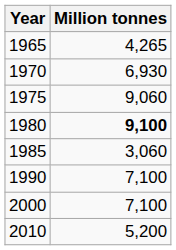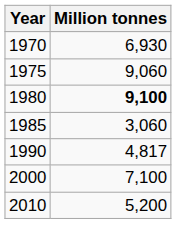 <table class="wikitable" style="text-align:right; float:right">
 <tr>
 <th>Year</th>
 <th>Million tonnes</th>
-</tr>
-<tr>
-<td>1965</td>
-<td>4,265</td>
 </tr>
 <tr>
 <td>1970</td>
 <td>6,930</td>
 </tr>
 <tr>
 <td>1975</td>
 <td>9,060</td>
 </tr>
 <tr>
 <td>1980</td>
 <td><strong>9,100</strong></td>
 </tr>
 <tr>
 <td>1985</td>
 <td>3,060</td>
 </tr>
 <tr>
 <td>1990</td>
-<td>7,100</td>
+<td>4,817</td>
 </tr>
 <tr>
 <td>2000</td>
 <td>7,100</td>
 </tr>
 <tr>
 <td>2010</td>
 <td>5,200</td>
 </tr>
 </table>
